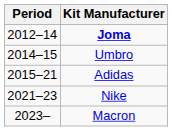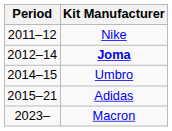 <table class="wikitable" style="text-align: center">
 <tr>
 <th>Period</th>
 <th>Kit Manufacturer</th>
+</tr>
+<tr>
+<td>2011–12</td>
+<td><a href='#'>Nike</a></td>
 </tr>
 <tr>
 <td>2012–14</td>
 <td><strong><a href='#'>Joma</a></strong></td>
 </tr>
 <tr>
 <td>2014–15</td>
 <td><a href='#'>Umbro</a></td>
 </tr>
 <tr>
 <td>2015–21</td>
 <td><a href='#'>Adidas</a></td>
 </tr>
 <tr>
-<td>2021–23</td>
-<td><a href='#'>Nike</a></td>
-</tr>
-<tr>
 <td>2023–</td>
 <td><a href='#'>Macron</a></td>
 </tr>
 </table>
